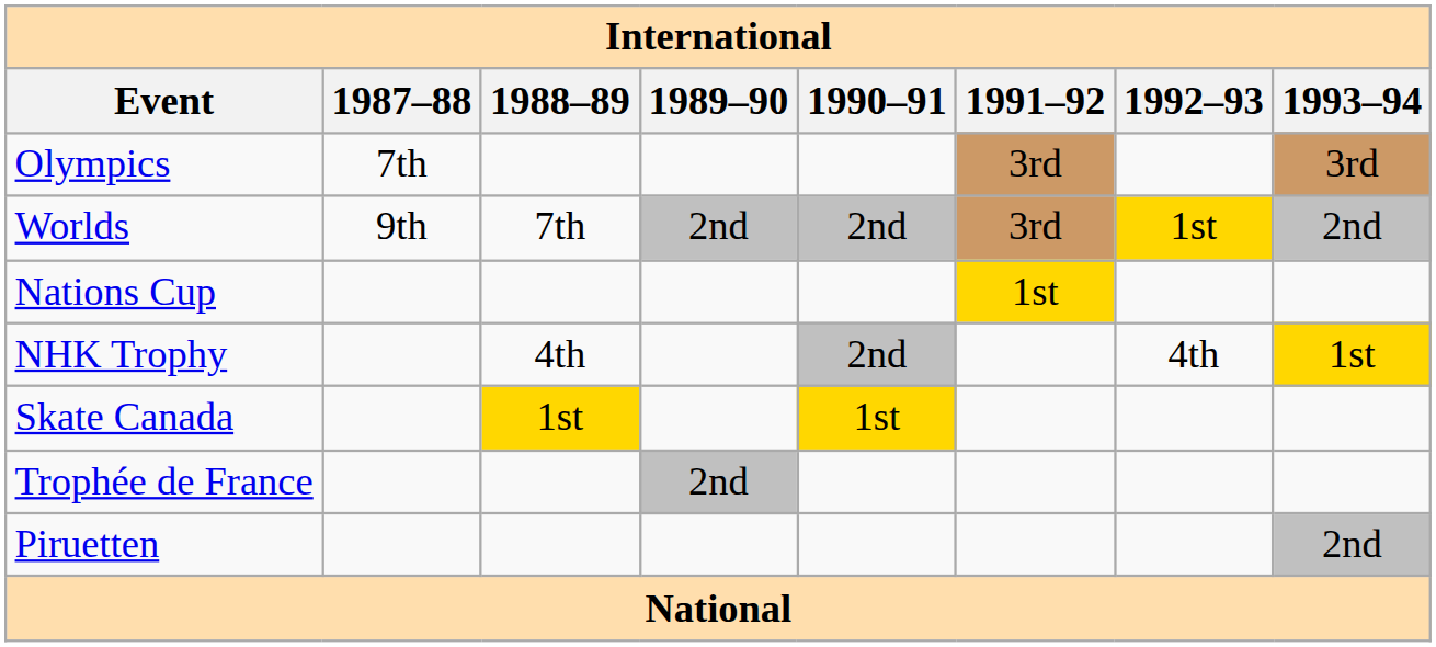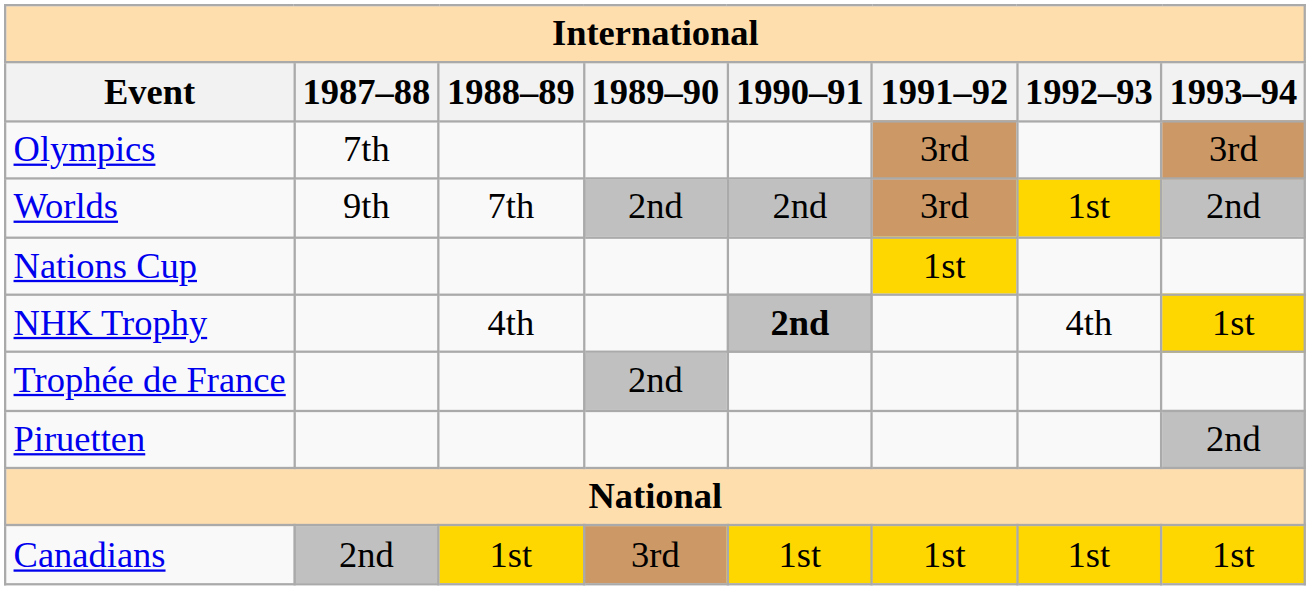 <table class="wikitable" style="text-align:center">
 <tr>
 <th style="background-color: #ffdead; " colspan=8 align=center>International</th>
 </tr>
 <tr>
 <th>Event</th>
 <th>1987–88</th>
 <th>1988–89</th>
 <th>1989–90</th>
 <th>1990–91</th>
 <th>1991–92</th>
 <th>1992–93</th>
 <th>1993–94</th>
 </tr>
 <tr>
 <td align=left><a href='#'>Olympics</a></td>
 <td>7th</td>
 <td></td>
 <td></td>
 <td></td>
 <td bgcolor=cc9966>3rd</td>
 <td></td>
 <td bgcolor=cc9966>3rd</td>
 </tr>
 <tr>
 <td align=left><a href='#'>Worlds</a></td>
 <td>9th</td>
 <td>7th</td>
 <td bgcolor=silver>2nd</td>
 <td bgcolor=silver>2nd</td>
 <td bgcolor=cc9966>3rd</td>
 <td bgcolor=gold>1st</td>
 <td bgcolor=silver>2nd</td>
 </tr>
 <tr>
 <td align=left><a href='#'>Nations Cup</a></td>
 <td></td>
 <td></td>
 <td></td>
 <td></td>
 <td bgcolor=gold>1st</td>
 <td></td>
 <td></td>
 </tr>
 <tr>
 <td align=left><a href='#'>NHK Trophy</a></td>
 <td></td>
 <td>4th</td>
 <td></td>
-<td bgcolor=silver>2nd</td>
+<td bgcolor=silver><strong>2nd</strong></td>
 <td></td>
 <td>4th</td>
 <td bgcolor=gold>1st</td>
-</tr>
-<tr>
-<td align=left><a href='#'>Skate Canada</a></td>
-<td></td>
-<td bgcolor=gold>1st</td>
-<td></td>
-<td bgcolor=gold>1st</td>
-<td></td>
-<td></td>
-<td></td>
 </tr>
 <tr>
 <td align=left><a href='#'>Trophée de France</a></td>
 <td></td>
 <td></td>
 <td bgcolor=silver>2nd</td>
 <td></td>
 <td></td>
 <td></td>
 <td></td>
 </tr>
 <tr>
 <td align=left><a href='#'>Piruetten</a></td>
 <td></td>
 <td></td>
 <td></td>
 <td></td>
 <td></td>
 <td></td>
 <td bgcolor=silver>2nd</td>
 </tr>
 <tr>
 <th style="background-color: #ffdead;" colspan=8 align=center>National</th>
 </tr>
+<tr>
+<td align=left><a href='#'>Canadians</a></td>
+<td bgcolor=silver>2nd</td>
+<td bgcolor=gold>1st</td>
+<td bgcolor=cc9966>3rd</td>
+<td bgcolor=gold>1st</td>
+<td bgcolor=gold>1st</td>
+<td bgcolor=gold>1st</td>
+<td bgcolor=gold>1st</td>
+</tr>
 </table>
